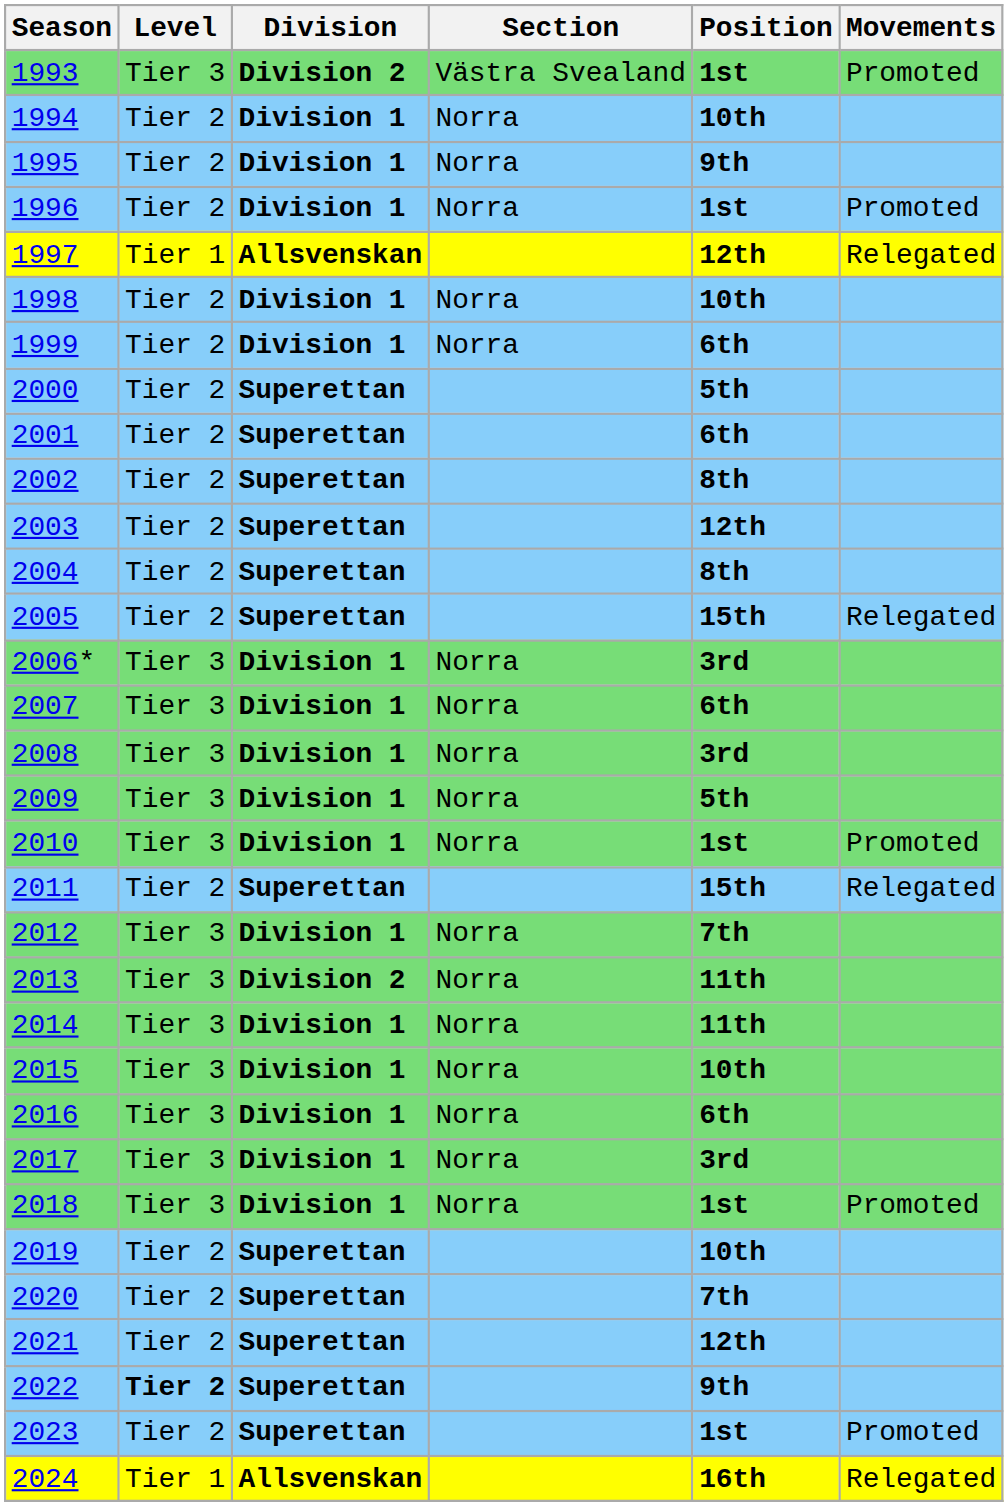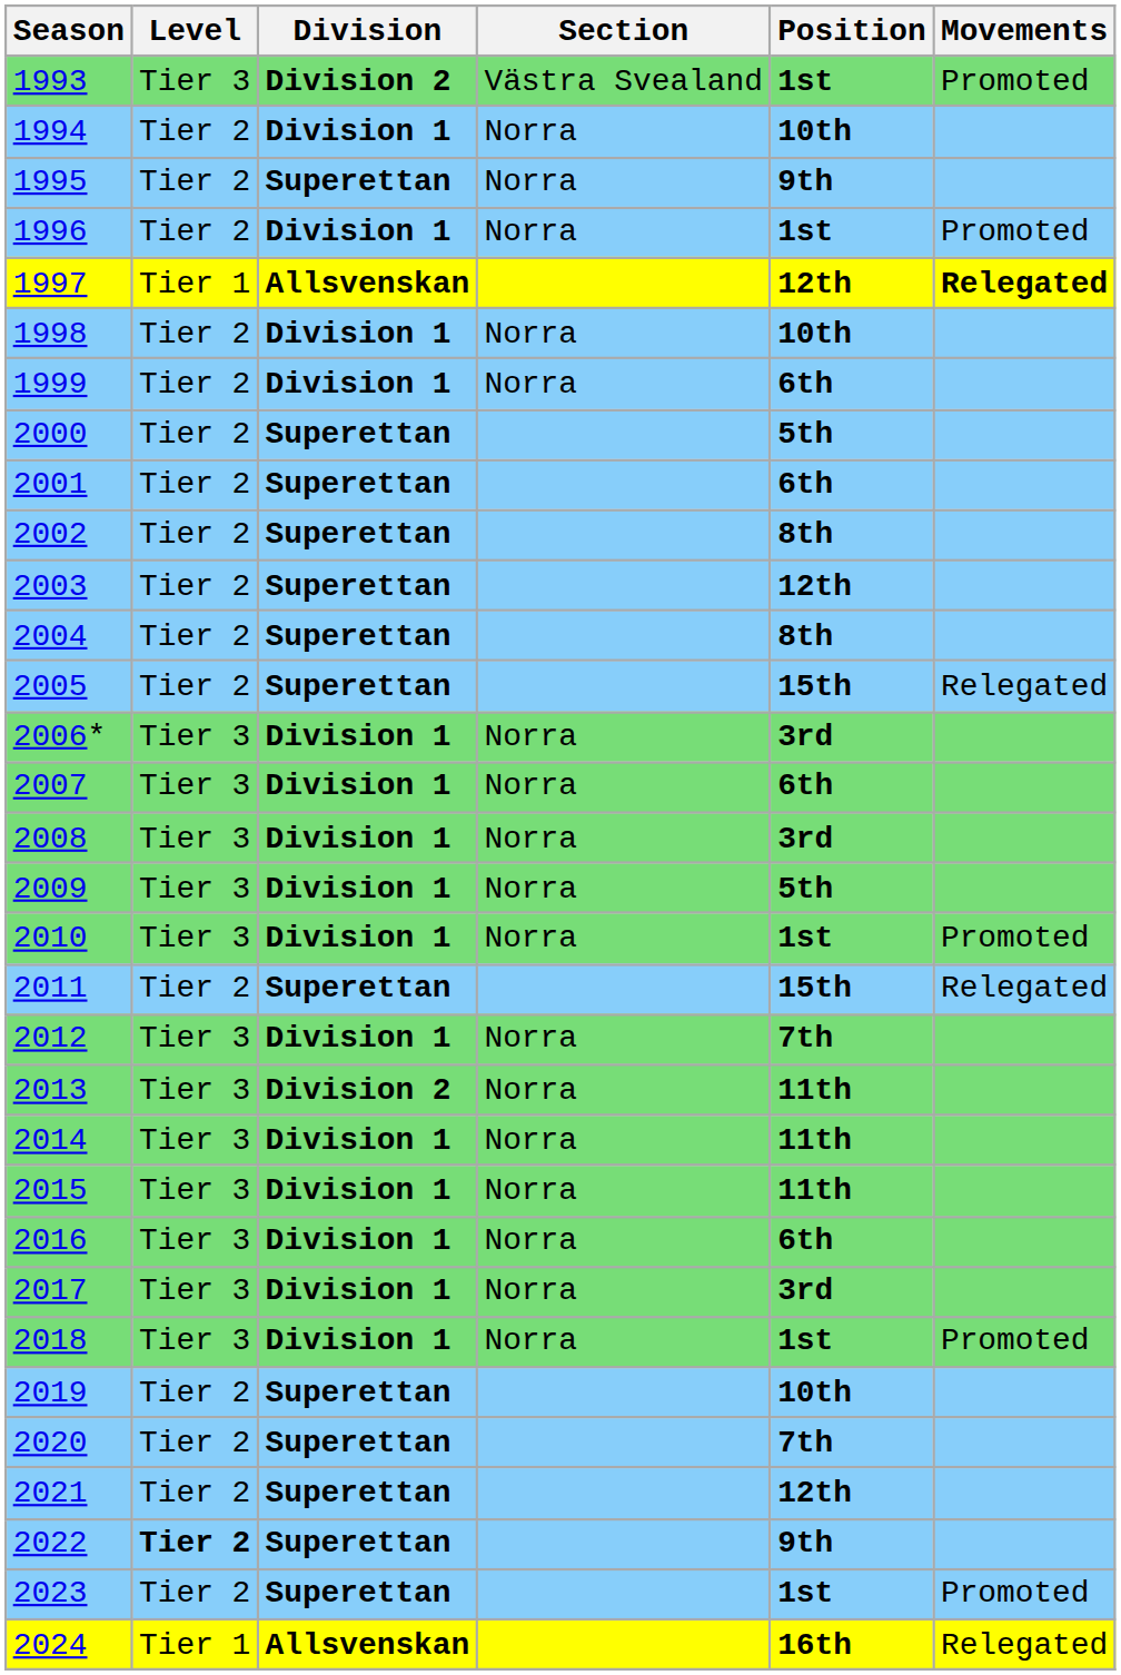 <table class="wikitable">
 <tr style="background:#f0f6fa;">
 <th>Season</th>
 <th>Level</th>
 <th>Division</th>
 <th>Section</th>
 <th>Position</th>
 <th>Movements</th>
 </tr>
 <tr>
 <td style="background:#77DD77;"><a href='#'>1993</a></td>
 <td style="background:#77DD77;">Tier 3</td>
 <td style="background:#77DD77;"><strong>Division 2</strong></td>
 <td style="background:#77DD77;">Västra Svealand</td>
 <td style="background:#77DD77;"><strong>1st</strong></td>
 <td style="background:#77DD77;">Promoted</td>
 </tr>
 <tr>
 <td style="background:#87CEFA;"><a href='#'>1994</a></td>
 <td style="background:#87CEFA;">Tier 2</td>
 <td style="background:#87CEFA;"><strong>Division 1</strong></td>
 <td style="background:#87CEFA;">Norra</td>
 <td style="background:#87CEFA;"><strong>10th</strong></td>
 <td style="background:#87CEFA;"></td>
 </tr>
 <tr>
 <td style="background:#87CEFA;"><a href='#'>1995</a></td>
 <td style="background:#87CEFA;">Tier 2</td>
-<td style="background:#87CEFA;"><strong>Division 1</strong></td>
+<td style="background:#87CEFA;"><strong> Superettan</strong></td>
 <td style="background:#87CEFA;">Norra</td>
 <td style="background:#87CEFA;"><strong>9th</strong></td>
 <td style="background:#87CEFA;"></td>
 </tr>
 <tr>
 <td style="background:#87CEFA;"><a href='#'>1996</a></td>
 <td style="background:#87CEFA;">Tier 2</td>
 <td style="background:#87CEFA;"><strong>Division 1</strong></td>
 <td style="background:#87CEFA;">Norra</td>
 <td style="background:#87CEFA;"><strong>1st</strong></td>
 <td style="background:#87CEFA;">Promoted</td>
 </tr>
 <tr>
 <td style="background:#FFFF00;"><a href='#'>1997</a></td>
 <td style="background:#FFFF00;">Tier 1</td>
 <td style="background:#FFFF00;"><strong>  Allsvenskan </strong></td>
 <td style="background:#FFFF00;"></td>
 <td style="background:#FFFF00;"><strong>12th</strong></td>
-<td style="background:#FFFF00;">Relegated</td>
+<td style="background:#FFFF00;"><strong>Relegated</strong></td>
 </tr>
 <tr>
 <td style="background:#87CEFA;"><a href='#'>1998</a></td>
 <td style="background:#87CEFA;">Tier 2</td>
 <td style="background:#87CEFA;"><strong>Division 1</strong></td>
 <td style="background:#87CEFA;">Norra</td>
 <td style="background:#87CEFA;"><strong>10th</strong></td>
 <td style="background:#87CEFA;"></td>
 </tr>
 <tr>
 <td style="background:#87CEFA;"><a href='#'>1999</a></td>
 <td style="background:#87CEFA;">Tier 2</td>
 <td style="background:#87CEFA;"><strong>Division 1</strong></td>
 <td style="background:#87CEFA;">Norra</td>
 <td style="background:#87CEFA;"><strong>6th</strong></td>
 <td style="background:#87CEFA;"></td>
 </tr>
 <tr>
 <td style="background:#87CEFA;"><a href='#'>2000</a></td>
 <td style="background:#87CEFA;">Tier 2</td>
 <td style="background:#87CEFA;"><strong> Superettan</strong></td>
 <td style="background:#87CEFA;"></td>
 <td style="background:#87CEFA;"><strong>5th</strong></td>
 <td style="background:#87CEFA;"></td>
 </tr>
 <tr>
 <td style="background:#87CEFA;"><a href='#'>2001</a></td>
 <td style="background:#87CEFA;">Tier 2</td>
 <td style="background:#87CEFA;"><strong> Superettan</strong></td>
 <td style="background:#87CEFA;"></td>
 <td style="background:#87CEFA;"><strong>6th</strong></td>
 <td style="background:#87CEFA;"></td>
 </tr>
 <tr>
 <td style="background:#87CEFA;"><a href='#'>2002</a></td>
 <td style="background:#87CEFA;">Tier 2</td>
 <td style="background:#87CEFA;"><strong> Superettan</strong></td>
 <td style="background:#87CEFA;"></td>
 <td style="background:#87CEFA;"><strong>8th</strong></td>
 <td style="background:#87CEFA;"></td>
 </tr>
 <tr>
 <td style="background:#87CEFA;"><a href='#'>2003</a></td>
 <td style="background:#87CEFA;">Tier 2</td>
 <td style="background:#87CEFA;"><strong> Superettan</strong></td>
 <td style="background:#87CEFA;"></td>
 <td style="background:#87CEFA;"><strong>12th</strong></td>
 <td style="background:#87CEFA;"></td>
 </tr>
 <tr>
 <td style="background:#87CEFA;"><a href='#'>2004</a></td>
 <td style="background:#87CEFA;">Tier 2</td>
 <td style="background:#87CEFA;"><strong> Superettan</strong></td>
 <td style="background:#87CEFA;"></td>
 <td style="background:#87CEFA;"><strong>8th</strong></td>
 <td style="background:#87CEFA;"></td>
 </tr>
 <tr>
 <td style="background:#87CEFA;"><a href='#'>2005</a></td>
 <td style="background:#87CEFA;">Tier 2</td>
 <td style="background:#87CEFA;"><strong> Superettan</strong></td>
 <td style="background:#87CEFA;"></td>
 <td style="background:#87CEFA;"><strong>15th</strong></td>
 <td style="background:#87CEFA;">Relegated</td>
 </tr>
 <tr>
 <td style="background:#77DD77;"><a href='#'>2006</a>*</td>
 <td style="background:#77DD77;">Tier 3</td>
 <td style="background:#77DD77;"><strong>Division 1</strong></td>
 <td style="background:#77DD77;">Norra</td>
 <td style="background:#77DD77;"><strong>3rd</strong></td>
 <td style="background:#77DD77;"></td>
 </tr>
 <tr>
 <td style="background:#77DD77;"><a href='#'>2007</a></td>
 <td style="background:#77DD77;">Tier 3</td>
 <td style="background:#77DD77;"><strong>Division 1</strong></td>
 <td style="background:#77DD77;">Norra</td>
 <td style="background:#77DD77;"><strong>6th</strong></td>
 <td style="background:#77DD77;"></td>
 </tr>
 <tr>
 <td style="background:#77DD77;"><a href='#'>2008</a></td>
 <td style="background:#77DD77;">Tier 3</td>
 <td style="background:#77DD77;"><strong>Division 1</strong></td>
 <td style="background:#77DD77;">Norra</td>
 <td style="background:#77DD77;"><strong>3rd</strong></td>
 <td style="background:#77DD77;"></td>
 </tr>
 <tr>
 <td style="background:#77DD77;"><a href='#'>2009</a></td>
 <td style="background:#77DD77;">Tier 3</td>
 <td style="background:#77DD77;"><strong>Division 1</strong></td>
 <td style="background:#77DD77;">Norra</td>
 <td style="background:#77DD77;"><strong>5th</strong></td>
 <td style="background:#77DD77;"></td>
 </tr>
 <tr>
 <td style="background:#77DD77;"><a href='#'>2010</a></td>
 <td style="background:#77DD77;">Tier 3</td>
 <td style="background:#77DD77;"><strong>Division 1</strong></td>
 <td style="background:#77DD77;">Norra</td>
 <td style="background:#77DD77;"><strong>1st</strong></td>
 <td style="background:#77DD77;">Promoted</td>
 </tr>
 <tr>
 <td style="background:#87CEFA;"><a href='#'>2011</a></td>
 <td style="background:#87CEFA;">Tier 2</td>
 <td style="background:#87CEFA;"><strong> Superettan</strong></td>
 <td style="background:#87CEFA;"></td>
 <td style="background:#87CEFA;"><strong>15th</strong></td>
 <td style="background:#87CEFA;">Relegated</td>
 </tr>
 <tr>
 <td style="background:#77DD77;"><a href='#'>2012</a></td>
 <td style="background:#77DD77;">Tier 3</td>
 <td style="background:#77DD77;"><strong>Division 1</strong></td>
 <td style="background:#77DD77;">Norra</td>
 <td style="background:#77DD77;"><strong>7th</strong></td>
 <td style="background:#77DD77;"></td>
 </tr>
 <tr>
 <td style="background:#77DD77;"><a href='#'>2013</a></td>
 <td style="background:#77DD77;">Tier 3</td>
 <td style="background:#77DD77;"><strong>Division 2</strong></td>
 <td style="background:#77DD77;">Norra</td>
 <td style="background:#77DD77;"><strong>11th</strong></td>
 <td style="background:#77DD77;"></td>
 </tr>
 <tr>
 <td style="background:#77DD77;"><a href='#'>2014</a></td>
 <td style="background:#77DD77;">Tier 3</td>
 <td style="background:#77DD77;"><strong>Division 1</strong></td>
 <td style="background:#77DD77;">Norra</td>
 <td style="background:#77DD77;"><strong>11th</strong></td>
 <td style="background:#77DD77;"></td>
 </tr>
 <tr>
 <td style="background:#77DD77;"><a href='#'>2015</a></td>
 <td style="background:#77DD77;">Tier 3</td>
 <td style="background:#77DD77;"><strong>Division 1</strong></td>
 <td style="background:#77DD77;">Norra</td>
-<td style="background:#77DD77;"><strong>10th</strong></td>
+<td style="background:#77DD77;"><strong>11th</strong></td>
 <td style="background:#77DD77;"></td>
 </tr>
 <tr>
 <td style="background:#77DD77;"><a href='#'>2016</a></td>
 <td style="background:#77DD77;">Tier 3</td>
 <td style="background:#77DD77;"><strong>Division 1</strong></td>
 <td style="background:#77DD77;">Norra</td>
 <td style="background:#77DD77;"><strong>6th</strong></td>
 <td style="background:#77DD77;"></td>
 </tr>
 <tr>
 <td style="background:#77DD77;"><a href='#'>2017</a></td>
 <td style="background:#77DD77;">Tier 3</td>
 <td style="background:#77DD77;"><strong>Division 1</strong></td>
 <td style="background:#77DD77;">Norra</td>
 <td style="background:#77DD77;"><strong>3rd</strong></td>
 <td style="background:#77DD77;"></td>
 </tr>
 <tr>
 <td style="background:#77DD77;"><a href='#'>2018</a></td>
 <td style="background:#77DD77;">Tier 3</td>
 <td style="background:#77DD77;"><strong>Division 1</strong></td>
 <td style="background:#77DD77;">Norra</td>
 <td style="background:#77DD77;"><strong>1st</strong></td>
 <td style="background:#77DD77;">Promoted</td>
 </tr>
 <tr>
 <td style="background:#87CEFA;"><a href='#'>2019</a></td>
 <td style="background:#87CEFA;">Tier 2</td>
 <td style="background:#87CEFA;"><strong> Superettan</strong></td>
 <td style="background:#87CEFA;"></td>
 <td style="background:#87CEFA;"><strong>10th</strong></td>
 <td style="background:#87CEFA;"></td>
 </tr>
 <tr>
 <td style="background:#87CEFA;"><a href='#'>2020</a></td>
 <td style="background:#87CEFA;">Tier 2</td>
 <td style="background:#87CEFA;"><strong> Superettan</strong></td>
 <td style="background:#87CEFA;"></td>
 <td style="background:#87CEFA;"><strong>7th</strong></td>
 <td style="background:#87CEFA;"></td>
 </tr>
 <tr>
 <td style="background:#87CEFA;"><a href='#'>2021</a></td>
 <td style="background:#87CEFA;">Tier 2</td>
 <td style="background:#87CEFA;"><strong>Superettan</strong></td>
 <td style="background:#87CEFA;"></td>
 <td style="background:#87CEFA;"><strong>12th</strong></td>
 <td style="background:#87CEFA;"></td>
 </tr>
 <tr>
 <td style="background:#87CEFA;"><a href='#'>2022</a></td>
 <td style="background:#87CEFA;"><strong>Tier 2</strong></td>
 <td style="background:#87CEFA;"><strong>Superettan</strong></td>
 <td style="background:#87CEFA;"></td>
 <td style="background:#87CEFA;"><strong>9th</strong></td>
 <td style="background:#87CEFA;"></td>
 </tr>
 <tr>
 <td style="background:#87CEFA;"><a href='#'>2023</a></td>
 <td style="background:#87CEFA;">Tier 2</td>
 <td style="background:#87CEFA;"><strong>Superettan</strong></td>
 <td style="background:#87CEFA;"></td>
 <td style="background:#87CEFA;"><strong>1st</strong></td>
 <td style="background:#87CEFA;">Promoted</td>
 </tr>
 <tr>
 <td style="background:#FFFF00;"><a href='#'>2024</a></td>
 <td style="background:#FFFF00;">Tier 1</td>
 <td style="background:#FFFF00;"><strong>Allsvenskan</strong></td>
 <td style="background:#FFFF00;"></td>
 <td style="background:#FFFF00;"><strong>16th</strong></td>
 <td style="background:#FFFF00;">Relegated</td>
 </tr>
 <tr>
 </tr>
 </table>
